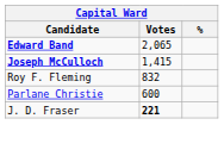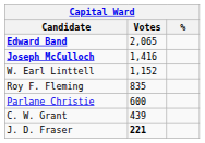 <table class="wikitable">
 <tr>
 <th colspan="3"><a href='#'>Capital Ward</a></th>
 </tr>
 <tr>
 <th style="width: 170px">Candidate</th>
 <th style="width: 50px">Votes</th>
 <th style="width: 40px">%</th>
 </tr>
 <tr>
 <td><strong><a href='#'>Edward Band</a></strong></td>
 <td>2,065</td>
 <td></td>
 </tr>
 <tr>
 <td><strong><a href='#'>Joseph McCulloch</a></strong></td>
-<td>1,415</td>
+<td>1,416</td>
+<td></td>
+</tr>
+<tr>
+<td>W. Earl Linttell</td>
+<td>1,152</td>
 <td></td>
 </tr>
 <tr>
 <td>Roy F. Fleming</td>
-<td>832</td>
+<td>835</td>
 <td></td>
 </tr>
 <tr>
 <td><a href='#'>Parlane Christie</a></td>
 <td>600</td>
 <td></td>
 </tr>
 <tr>
+<td>C. W. Grant</td>
+<td>439</td>
+<td></td>
+</tr>
+<tr>
 <td>J. D. Fraser</td>
 <td><strong>221</strong></td>
 <td></td>
 </tr>
 </table>
